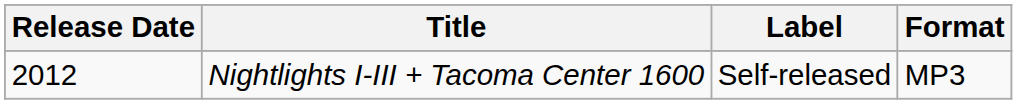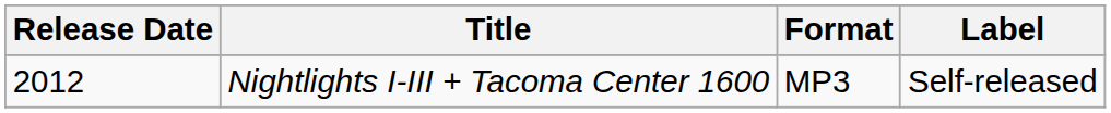 <table class="wikitable">
 <tr>
 <th>Release Date</th>
 <th>Title</th>
+<th>Format</th>
 <th>Label</th>
-<th>Format</th>
 </tr>
 <tr>
 <td>2012</td>
 <td><em>Nightlights I-III + Tacoma Center 1600</em></td>
+<td>MP3</td>
 <td>Self-released</td>
-<td>MP3</td>
 </tr>
 </table>
